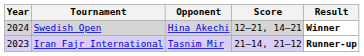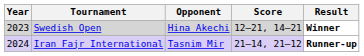 <table class="sortable wikitable" style="font-size: 90%;">
 <tr>
 <th>Year</th>
 <th>Tournament</th>
 <th>Opponent</th>
 <th>Score</th>
 <th>Result</th>
 </tr>
 <tr style="background:#D5D5D5">
-<td align="center">2024</td>
+<td align="center">2023</td>
 <td align="left"><a href='#'>Swedish Open</a></td>
 <td align="left"> <a href='#'>Hina Akechi</a></td>
 <td align="left">12–21, 14–21</td>
 <td style="text-align:left; background:white"> <strong>Winner</strong></td>
 </tr>
 <tr style="background:#D8CEF6">
-<td align="center">2023</td>
+<td align="center">2024</td>
 <td align="left"><a href='#'>Iran Fajr International</a></td>
 <td align="left"> <a href='#'>Tasnim Mir</a></td>
 <td align="left">21–14, 21–12</td>
 <td style="text-align:left; background:white"> <strong>Runner-up</strong></td>
 </tr>
 </table>
